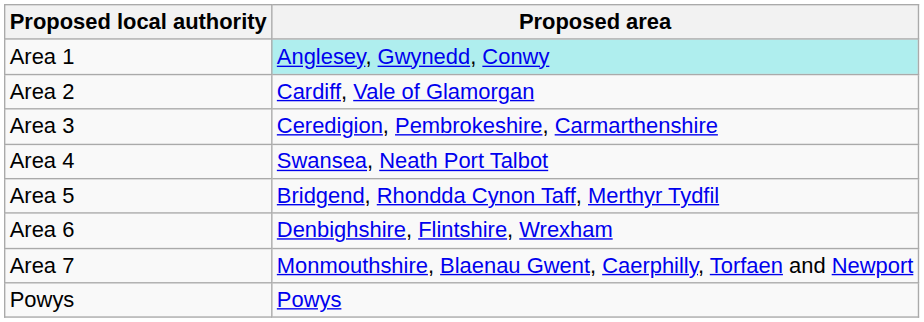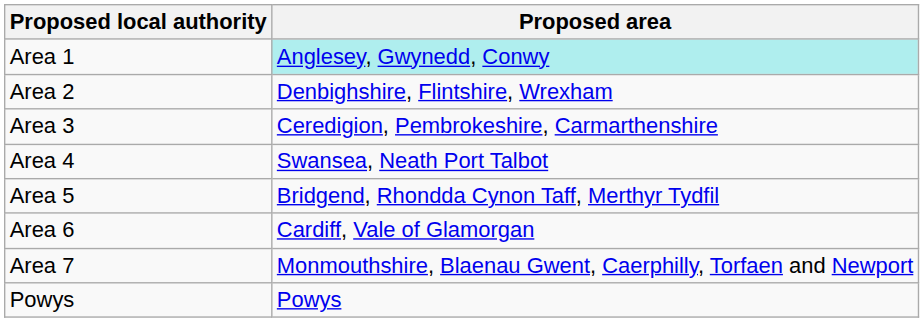 <table class="wikitable">
 <tr>
 <th>Proposed local authority</th>
 <th>Proposed area</th>
 </tr>
 <tr>
 <td>Area 1</td>
 <td style="background: paleturquoise;"><a href='#'>Anglesey</a>, <a href='#'>Gwynedd</a>, <a href='#'>Conwy</a></td>
 </tr>
 <tr>
 <td>Area 2</td>
-<td><a href='#'>Cardiff</a>, <a href='#'>Vale of Glamorgan</a></td>
+<td><a href='#'>Denbighshire</a>, <a href='#'>Flintshire</a>, <a href='#'>Wrexham</a></td>
 </tr>
 <tr>
 <td>Area 3</td>
 <td><a href='#'>Ceredigion</a>, <a href='#'>Pembrokeshire</a>, <a href='#'>Carmarthenshire</a></td>
 </tr>
 <tr>
 <td>Area 4</td>
 <td><a href='#'>Swansea</a>, <a href='#'>Neath Port Talbot</a></td>
 </tr>
 <tr>
 <td>Area 5</td>
 <td><a href='#'>Bridgend</a>, <a href='#'>Rhondda Cynon Taff</a>, <a href='#'>Merthyr Tydfil</a></td>
 </tr>
 <tr>
 <td>Area 6</td>
-<td><a href='#'>Denbighshire</a>, <a href='#'>Flintshire</a>, <a href='#'>Wrexham</a></td>
+<td><a href='#'>Cardiff</a>, <a href='#'>Vale of Glamorgan</a></td>
 </tr>
 <tr>
 <td>Area 7</td>
 <td><a href='#'>Monmouthshire</a>, <a href='#'>Blaenau Gwent</a>, <a href='#'>Caerphilly</a>, <a href='#'>Torfaen</a> and <a href='#'>Newport</a></td>
 </tr>
 <tr>
 <td>Powys</td>
 <td><a href='#'>Powys</a></td>
 </tr>
 </table>
